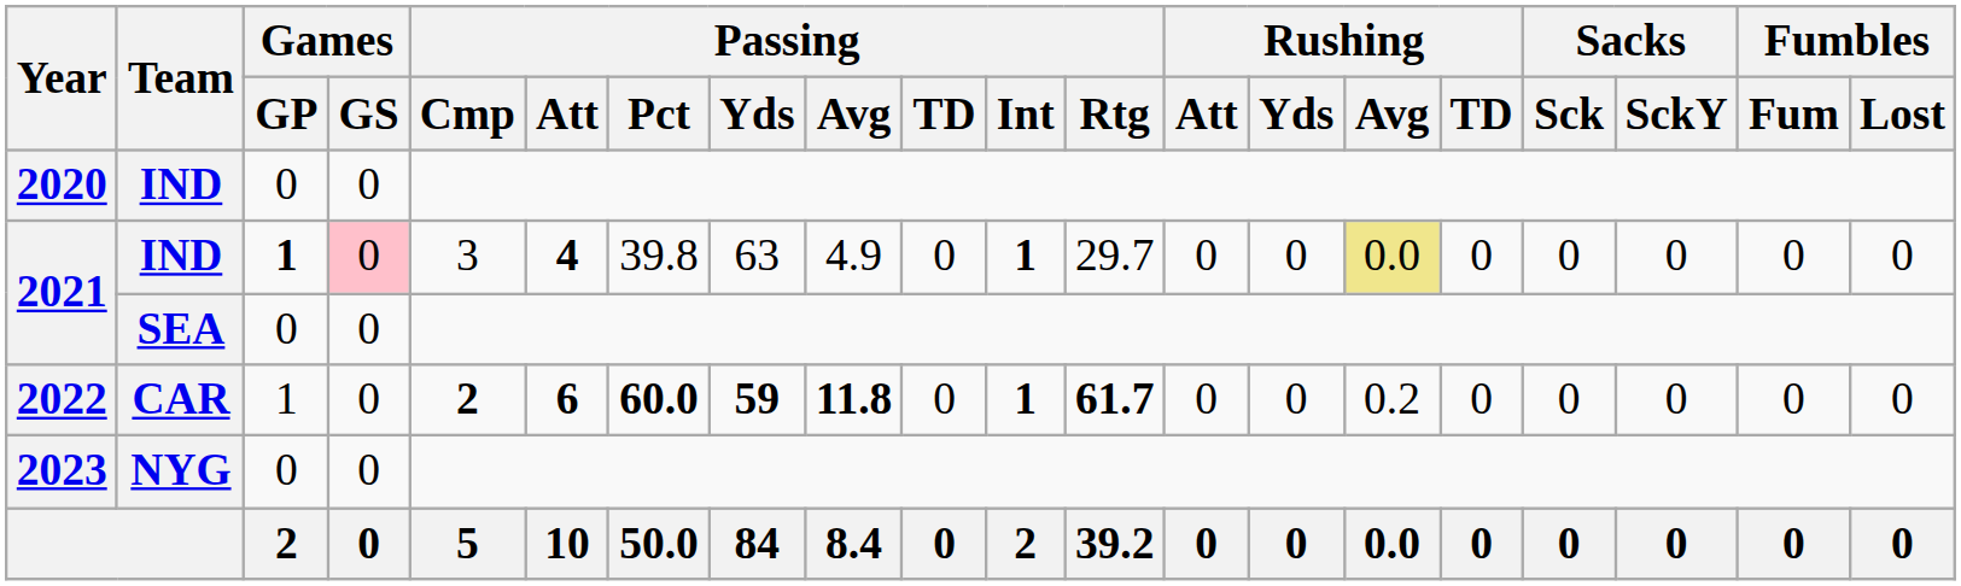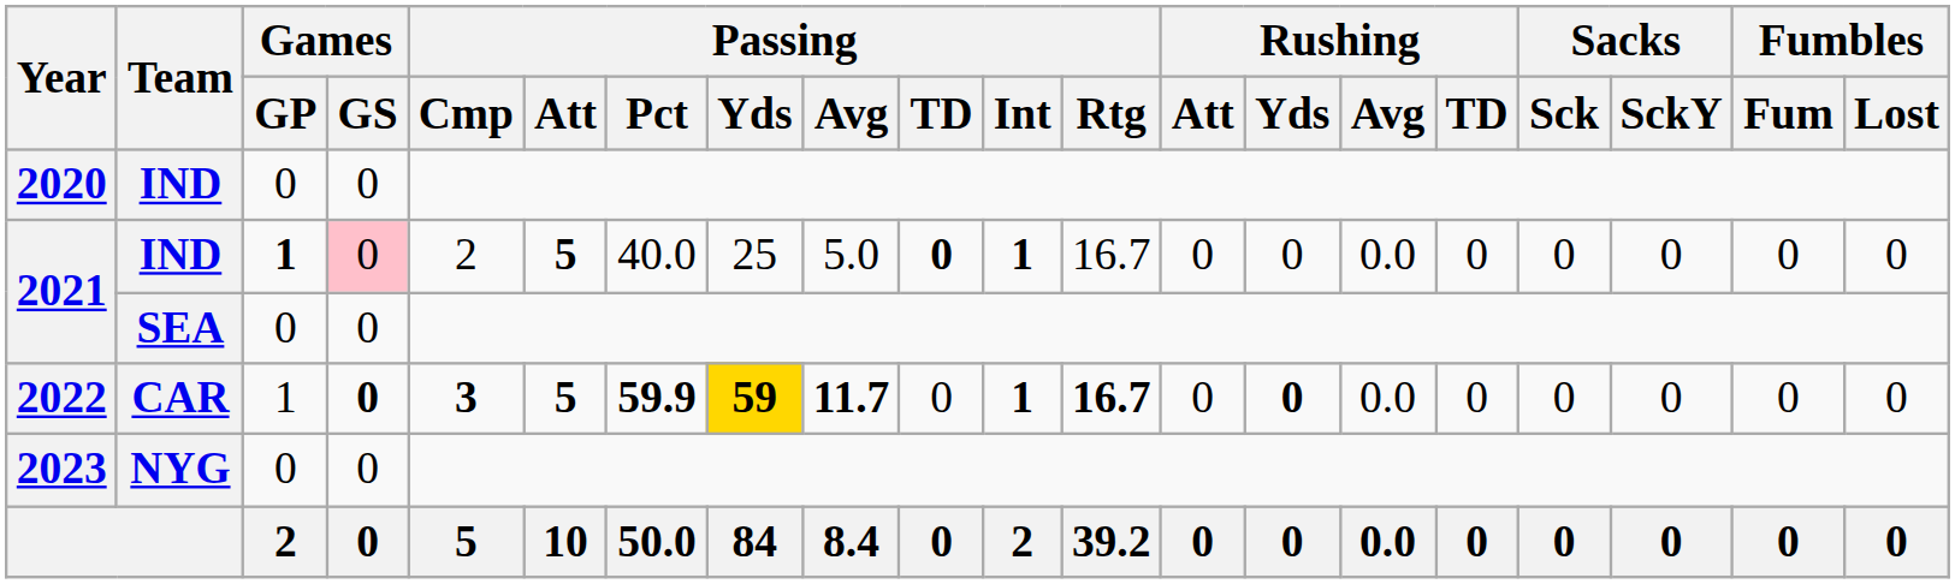 <table class=wikitable style="text-align:center;">
 <tr>
 <th rowspan="2">Year</th>
 <th rowspan="2">Team</th>
 <th colspan="2">Games</th>
 <th colspan="8">Passing</th>
 <th colspan="4">Rushing</th>
 <th colspan="2">Sacks</th>
 <th colspan="2">Fumbles</th>
 </tr>
 <tr>
 <th>GP</th>
 <th>GS</th>
 <th>Cmp</th>
 <th>Att</th>
 <th>Pct</th>
 <th>Yds</th>
 <th>Avg</th>
 <th>TD</th>
 <th>Int</th>
 <th>Rtg</th>
 <th>Att</th>
 <th>Yds</th>
 <th>Avg</th>
 <th>TD</th>
 <th>Sck</th>
 <th>SckY</th>
 <th>Fum</th>
 <th>Lost</th>
 </tr>
 <tr>
 <th><a href='#'>2020</a></th>
 <th><a href='#'>IND</a></th>
 <td>0</td>
 <td>0</td>
 <td colspan="16"></td>
 </tr>
 <tr>
 <th rowspan="2"><a href='#'>2021</a></th>
 <th><a href='#'>IND</a></th>
 <td><strong>1</strong></td>
 <td style="background: pink;">0</td>
-<td>3</td>
-<td><strong>4</strong></td>
-<td>39.8</td>
-<td>63</td>
-<td>4.9</td>
-<td>0</td>
+<td>2</td>
+<td><strong>5</strong></td>
+<td>40.0</td>
+<td>25</td>
+<td>5.0</td>
+<td><strong>0</strong></td>
 <td><strong>1</strong></td>
-<td>29.7</td>
+<td>16.7</td>
 <td>0</td>
 <td>0</td>
-<td style="background: khaki;">0.0</td>
+<td>0.0</td>
 <td>0</td>
 <td>0</td>
 <td>0</td>
 <td>0</td>
 <td>0</td>
 </tr>
 <tr>
 <th><a href='#'>SEA</a></th>
 <td>0</td>
 <td>0</td>
 <td colspan="16"></td>
 </tr>
 <tr>
 <th><a href='#'>2022</a></th>
 <th><a href='#'>CAR</a></th>
 <td>1</td>
-<td>0</td>
-<td><strong>2</strong></td>
-<td><strong>6</strong></td>
-<td><strong>60.0</strong></td>
-<td><strong>59</strong></td>
-<td><strong>11.8</strong></td>
+<td><strong>0</strong></td>
+<td><strong>3</strong></td>
+<td><strong>5</strong></td>
+<td><strong>59.9</strong></td>
+<td style="background: gold;"><strong>59</strong></td>
+<td><strong>11.7</strong></td>
 <td>0</td>
 <td><strong>1</strong></td>
-<td><strong>61.7</strong></td>
+<td><strong>16.7</strong></td>
 <td>0</td>
-<td>0</td>
-<td>0.2</td>
+<td><strong>0</strong></td>
+<td>0.0</td>
 <td>0</td>
 <td>0</td>
 <td>0</td>
 <td>0</td>
 <td>0</td>
 </tr>
 <tr>
 <th><a href='#'>2023</a></th>
 <th><a href='#'>NYG</a></th>
 <td>0</td>
 <td>0</td>
 <td colspan="16"></td>
 </tr>
 <tr>
 <th colspan="2"></th>
 <th>2</th>
 <th>0</th>
 <th>5</th>
 <th>10</th>
 <th>50.0</th>
 <th>84</th>
 <th>8.4</th>
 <th>0</th>
 <th>2</th>
 <th>39.2</th>
 <th>0</th>
 <th>0</th>
 <th>0.0</th>
 <th>0</th>
 <th>0</th>
 <th>0</th>
 <th>0</th>
 <th>0</th>
 </tr>
 </table>
